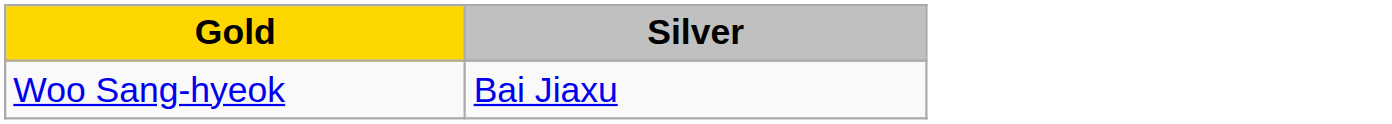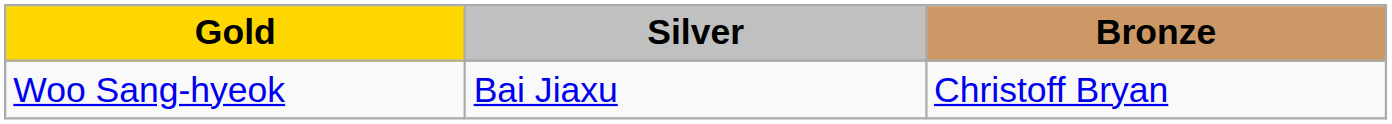 <table class="wikitable" style="text-align:left">
 <tr align="center">
 <td width=200 bgcolor=gold><strong>Gold</strong></td>
 <td width=200 bgcolor=silver><strong>Silver</strong></td>
+<td width=200 bgcolor=CC9966><strong>Bronze</strong></td>
 </tr>
 <tr>
 <td><a href='#'>Woo Sang-hyeok</a><br></td>
 <td><a href='#'>Bai Jiaxu</a><br></td>
+<td><a href='#'>Christoff Bryan</a><br></td>
 </tr>
 </table>
